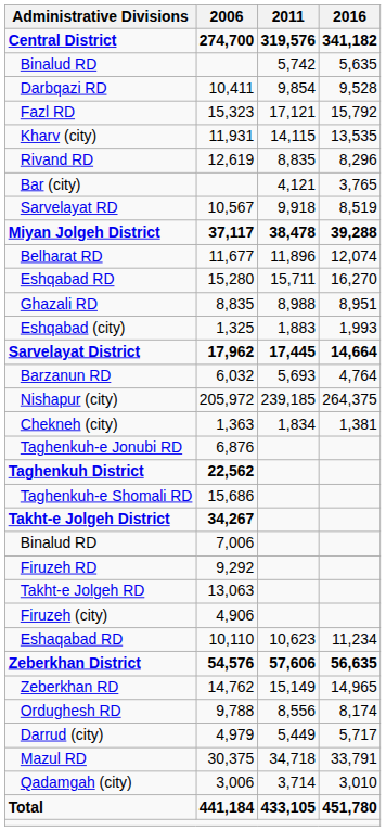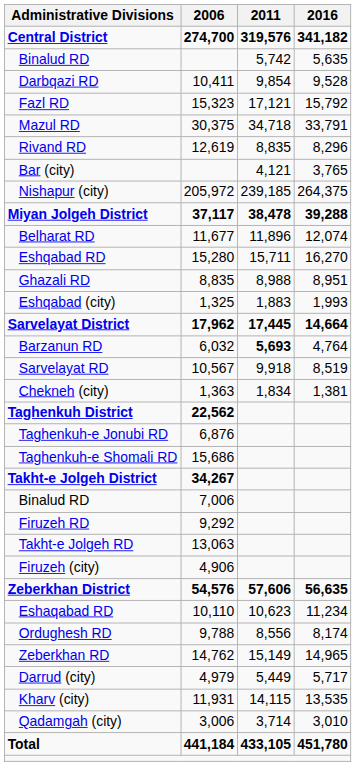 <table class="wikitable">
 <tr>
 <th>Administrative Divisions</th>
 <th>2006</th>
 <th>2011</th>
 <th>2016</th>
 </tr>
 <tr>
 <td><strong><a href='#'>Central District</a></strong></td>
 <td style="text-align: right;"><strong>274,700</strong></td>
 <td style="text-align: right;"><strong>319,576</strong></td>
 <td style="text-align: right;"><strong>341,182</strong></td>
 </tr>
 <tr>
 <td style="padding-left: 1em;"><a href='#'>Binalud RD</a></td>
 <td style="text-align: right;"></td>
 <td style="text-align: right;">5,742</td>
 <td style="text-align: right;">5,635</td>
 </tr>
 <tr>
 <td style="padding-left: 1em;"><a href='#'>Darbqazi RD</a></td>
 <td style="text-align: right;">10,411</td>
 <td style="text-align: right;">9,854</td>
 <td style="text-align: right;">9,528</td>
 </tr>
 <tr>
 <td style="padding-left: 1em;"><a href='#'>Fazl RD</a></td>
 <td style="text-align: right;">15,323</td>
 <td style="text-align: right;">17,121</td>
 <td style="text-align: right;">15,792</td>
 </tr>
 <tr>
-<td style="padding-left: 1em;"><a href='#'>Kharv</a> (city)</td>
-<td style="text-align: right;">11,931</td>
-<td style="text-align: right;">14,115</td>
-<td style="text-align: right;">13,535</td>
+<td style="padding-left: 1em;"><a href='#'>Mazul RD</a></td>
+<td style="text-align: right;">30,375</td>
+<td style="text-align: right;">34,718</td>
+<td style="text-align: right;">33,791</td>
 </tr>
 <tr>
 <td style="padding-left: 1em;"><a href='#'>Rivand RD</a></td>
 <td style="text-align: right;">12,619</td>
 <td style="text-align: right;">8,835</td>
 <td style="text-align: right;">8,296</td>
 </tr>
 <tr>
 <td style="padding-left: 1em;"><a href='#'>Bar</a> (city)</td>
 <td style="text-align: right;"></td>
 <td style="text-align: right;">4,121</td>
 <td style="text-align: right;">3,765</td>
 </tr>
 <tr>
-<td style="padding-left: 1em;"><a href='#'>Sarvelayat RD</a></td>
-<td style="text-align: right;">10,567</td>
-<td style="text-align: right;">9,918</td>
-<td style="text-align: right;">8,519</td>
+<td style="padding-left: 1em;"><a href='#'>Nishapur</a> (city)</td>
+<td style="text-align: right;">205,972</td>
+<td style="text-align: right;">239,185</td>
+<td style="text-align: right;">264,375</td>
 </tr>
 <tr>
 <td><strong><a href='#'>Miyan Jolgeh District</a></strong></td>
 <td style="text-align: right;"><strong>37,117</strong></td>
 <td style="text-align: right;"><strong>38,478</strong></td>
 <td style="text-align: right;"><strong>39,288</strong></td>
 </tr>
 <tr>
 <td style="padding-left: 1em;"><a href='#'>Belharat RD</a></td>
 <td style="text-align: right;">11,677</td>
 <td style="text-align: right;">11,896</td>
 <td style="text-align: right;">12,074</td>
 </tr>
 <tr>
 <td style="padding-left: 1em;"><a href='#'>Eshqabad RD</a></td>
 <td style="text-align: right;">15,280</td>
 <td style="text-align: right;">15,711</td>
 <td style="text-align: right;">16,270</td>
 </tr>
 <tr>
 <td style="padding-left: 1em;"><a href='#'>Ghazali RD</a></td>
 <td style="text-align: right;">8,835</td>
 <td style="text-align: right;">8,988</td>
 <td style="text-align: right;">8,951</td>
 </tr>
 <tr>
 <td style="padding-left: 1em;"><a href='#'>Eshqabad</a> (city)</td>
 <td style="text-align: right;">1,325</td>
 <td style="text-align: right;">1,883</td>
 <td style="text-align: right;">1,993</td>
 </tr>
 <tr>
 <td><strong><a href='#'>Sarvelayat District</a></strong></td>
 <td style="text-align: right;"><strong>17,962</strong></td>
 <td style="text-align: right;"><strong>17,445</strong></td>
 <td style="text-align: right;"><strong>14,664</strong></td>
 </tr>
 <tr>
 <td style="padding-left: 1em;"><a href='#'>Barzanun RD</a></td>
 <td style="text-align: right;">6,032</td>
-<td style="text-align: right;">5,693</td>
+<td style="text-align: right;"><strong>5,693</strong></td>
 <td style="text-align: right;">4,764</td>
 </tr>
 <tr>
-<td style="padding-left: 1em;"><a href='#'>Nishapur</a> (city)</td>
-<td style="text-align: right;">205,972</td>
-<td style="text-align: right;">239,185</td>
-<td style="text-align: right;">264,375</td>
+<td style="padding-left: 1em;"><a href='#'>Sarvelayat RD</a></td>
+<td style="text-align: right;">10,567</td>
+<td style="text-align: right;">9,918</td>
+<td style="text-align: right;">8,519</td>
 </tr>
 <tr>
 <td style="padding-left: 1em;"><a href='#'>Chekneh</a> (city)</td>
 <td style="text-align: right;">1,363</td>
 <td style="text-align: right;">1,834</td>
 <td style="text-align: right;">1,381</td>
 </tr>
 <tr>
-<td style="padding-left: 1em;"><a href='#'>Taghenkuh-e Jonubi RD</a></td>
-<td style="text-align: right;">6,876</td>
+<td><strong><a href='#'>Taghenkuh District</a></strong></td>
+<td style="text-align: right;"><strong>22,562</strong></td>
 <td style="text-align: right;"></td>
 <td style="text-align: right;"></td>
 </tr>
 <tr>
-<td><strong><a href='#'>Taghenkuh District</a></strong></td>
-<td style="text-align: right;"><strong>22,562</strong></td>
+<td style="padding-left: 1em;"><a href='#'>Taghenkuh-e Jonubi RD</a></td>
+<td style="text-align: right;">6,876</td>
 <td style="text-align: right;"></td>
 <td style="text-align: right;"></td>
 </tr>
 <tr>
 <td style="padding-left: 1em;"><a href='#'>Taghenkuh-e Shomali RD</a></td>
 <td style="text-align: right;">15,686</td>
 <td style="text-align: right;"></td>
 <td style="text-align: right;"></td>
 </tr>
 <tr>
 <td><strong><a href='#'>Takht-e Jolgeh District</a></strong></td>
 <td style="text-align: right;"><strong>34,267</strong></td>
 <td style="text-align: right;"></td>
 <td style="text-align: right;"></td>
 </tr>
 <tr>
 <td style="padding-left: 1em;">Binalud RD</td>
 <td style="text-align: right;">7,006</td>
 <td style="text-align: right;"></td>
 <td style="text-align: right;"></td>
 </tr>
 <tr>
 <td style="padding-left: 1em;"><a href='#'>Firuzeh RD</a></td>
 <td style="text-align: right;">9,292</td>
 <td style="text-align: right;"></td>
 <td style="text-align: right;"></td>
 </tr>
 <tr>
 <td style="padding-left: 1em;"><a href='#'>Takht-e Jolgeh RD</a></td>
 <td style="text-align: right;">13,063</td>
 <td style="text-align: right;"></td>
 <td style="text-align: right;"></td>
 </tr>
 <tr>
 <td style="padding-left: 1em;"><a href='#'>Firuzeh</a> (city)</td>
 <td style="text-align: right;">4,906</td>
 <td style="text-align: right;"></td>
 <td style="text-align: right;"></td>
 </tr>
 <tr>
+<td><strong><a href='#'>Zeberkhan District</a></strong></td>
+<td style="text-align: right;"><strong>54,576</strong></td>
+<td style="text-align: right;"><strong>57,606</strong></td>
+<td style="text-align: right;"><strong>56,635</strong></td>
+</tr>
+<tr>
 <td style="padding-left: 1em;"><a href='#'>Eshaqabad RD</a></td>
 <td style="text-align: right;">10,110</td>
 <td style="text-align: right;">10,623</td>
 <td style="text-align: right;">11,234</td>
 </tr>
 <tr>
-<td><strong><a href='#'>Zeberkhan District</a></strong></td>
-<td style="text-align: right;"><strong>54,576</strong></td>
-<td style="text-align: right;"><strong>57,606</strong></td>
-<td style="text-align: right;"><strong>56,635</strong></td>
+<td style="padding-left: 1em;"><a href='#'>Ordughesh RD</a></td>
+<td style="text-align: right;">9,788</td>
+<td style="text-align: right;">8,556</td>
+<td style="text-align: right;">8,174</td>
 </tr>
 <tr>
 <td style="padding-left: 1em;"><a href='#'>Zeberkhan RD</a></td>
 <td style="text-align: right;">14,762</td>
 <td style="text-align: right;">15,149</td>
 <td style="text-align: right;">14,965</td>
 </tr>
 <tr>
-<td style="padding-left: 1em;"><a href='#'>Ordughesh RD</a></td>
-<td style="text-align: right;">9,788</td>
-<td style="text-align: right;">8,556</td>
-<td style="text-align: right;">8,174</td>
-</tr>
-<tr>
 <td style="padding-left: 1em;"><a href='#'>Darrud</a> (city)</td>
 <td style="text-align: right;">4,979</td>
 <td style="text-align: right;">5,449</td>
 <td style="text-align: right;">5,717</td>
 </tr>
 <tr>
-<td style="padding-left: 1em;"><a href='#'>Mazul RD</a></td>
-<td style="text-align: right;">30,375</td>
-<td style="text-align: right;">34,718</td>
-<td style="text-align: right;">33,791</td>
+<td style="padding-left: 1em;"><a href='#'>Kharv</a> (city)</td>
+<td style="text-align: right;">11,931</td>
+<td style="text-align: right;">14,115</td>
+<td style="text-align: right;">13,535</td>
 </tr>
 <tr>
 <td style="padding-left: 1em;"><a href='#'>Qadamgah</a> (city)</td>
 <td style="text-align: right;">3,006</td>
 <td style="text-align: right;">3,714</td>
 <td style="text-align: right;">3,010</td>
 </tr>
 <tr>
 <td><strong>Total</strong></td>
 <td style="text-align: right;"><strong>441,184</strong></td>
 <td style="text-align: right;"><strong>433,105</strong></td>
 <td style="text-align: right;"><strong>451,780</strong></td>
 </tr>
 <tr>
 <td colspan=4></td>
 </tr>
 </table>
